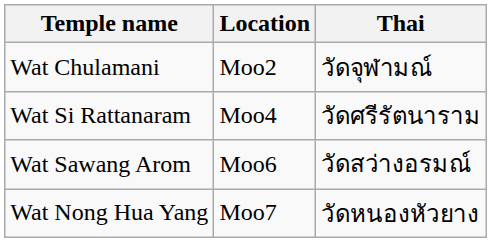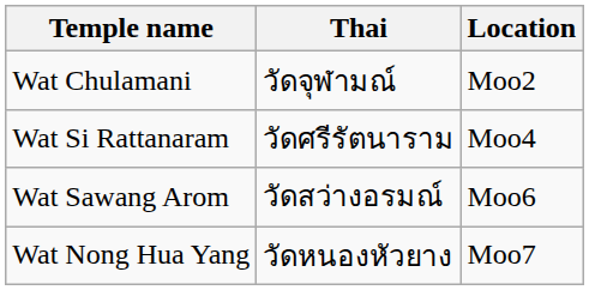 <table class="wikitable">
 <tr>
 <th>Temple name</th>
+<th>Thai</th>
 <th>Location</th>
-<th>Thai</th>
 </tr>
 <tr>
 <td>Wat Chulamani</td>
+<td>วัดจุฬามณ์</td>
 <td>Moo2</td>
-<td>วัดจุฬามณ์</td>
 </tr>
 <tr>
 <td>Wat Si Rattanaram</td>
+<td>วัดศรีรัตนาราม</td>
 <td>Moo4</td>
-<td>วัดศรีรัตนาราม</td>
 </tr>
 <tr>
 <td>Wat Sawang Arom</td>
+<td>วัดสว่างอรมณ์</td>
 <td>Moo6</td>
-<td>วัดสว่างอรมณ์</td>
 </tr>
 <tr>
 <td>Wat Nong Hua Yang</td>
+<td>วัดหนองหัวยาง</td>
 <td>Moo7</td>
-<td>วัดหนองหัวยาง</td>
 </tr>
 </table>
